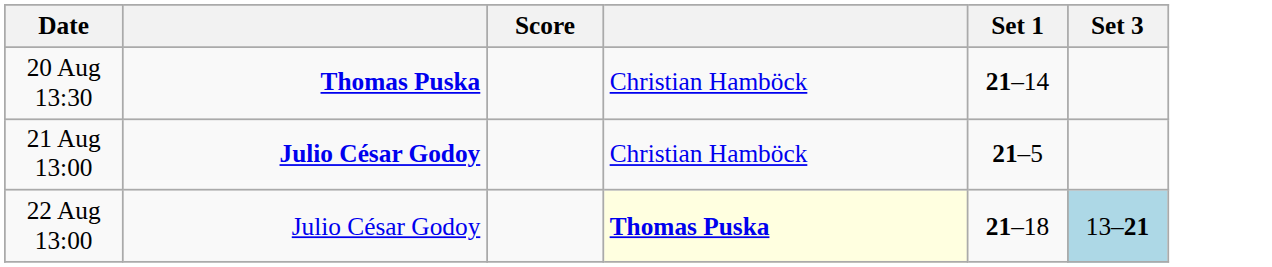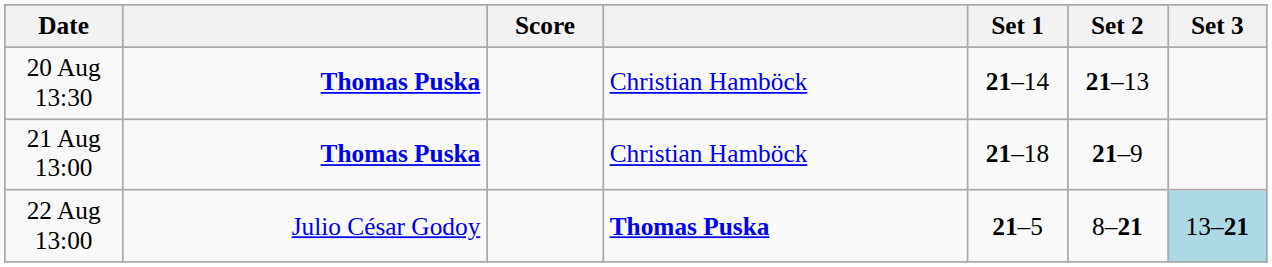 <table class="wikitable" style="text-align:center; font-size:90%">
 <tr>
 <th width="60">Date</th>
 <th align="right" width="200"></th>
 <th width="60">Score</th>
 <th align="left" width="200"></th>
 <th width="50">Set 1</th>
+<th width="50">Set 2</th>
 <th width="50">Set 3</th>
 </tr>
 <tr>
 <td>20 Aug<br>13:30</td>
 <td align="right"><strong><a href='#'>Thomas Puska</a> </strong></td>
 <td align="center"></td>
 <td align="left"> <a href='#'>Christian Hamböck</a></td>
 <td><strong>21</strong>–14</td>
+<td><strong>21</strong>–13</td>
 <td></td>
 </tr>
 <tr>
 <td>21 Aug<br>13:00</td>
-<td align="right"><strong><a href='#'>Julio César Godoy</a> </strong></td>
+<td align="right"><strong><a href='#'>Thomas Puska</a> </strong></td>
 <td align="center"></td>
 <td align="left"> <a href='#'>Christian Hamböck</a></td>
-<td><strong>21</strong>–5</td>
+<td><strong>21</strong>–18</td>
+<td><strong>21</strong>–9</td>
 <td></td>
 </tr>
 <tr>
 <td>22 Aug<br>13:00</td>
 <td align="right"><a href='#'>Julio César Godoy</a> </td>
 <td align="center"></td>
-<td align="left" style="background: lightyellow;"><strong> <a href='#'>Thomas Puska</a></strong></td>
-<td><strong>21</strong>–18</td>
+<td align="left"><strong> <a href='#'>Thomas Puska</a></strong></td>
+<td><strong>21</strong>–5</td>
+<td>8–<strong>21</strong></td>
 <td style="background: lightblue;">13–<strong>21</strong></td>
 </tr>
 </table>
